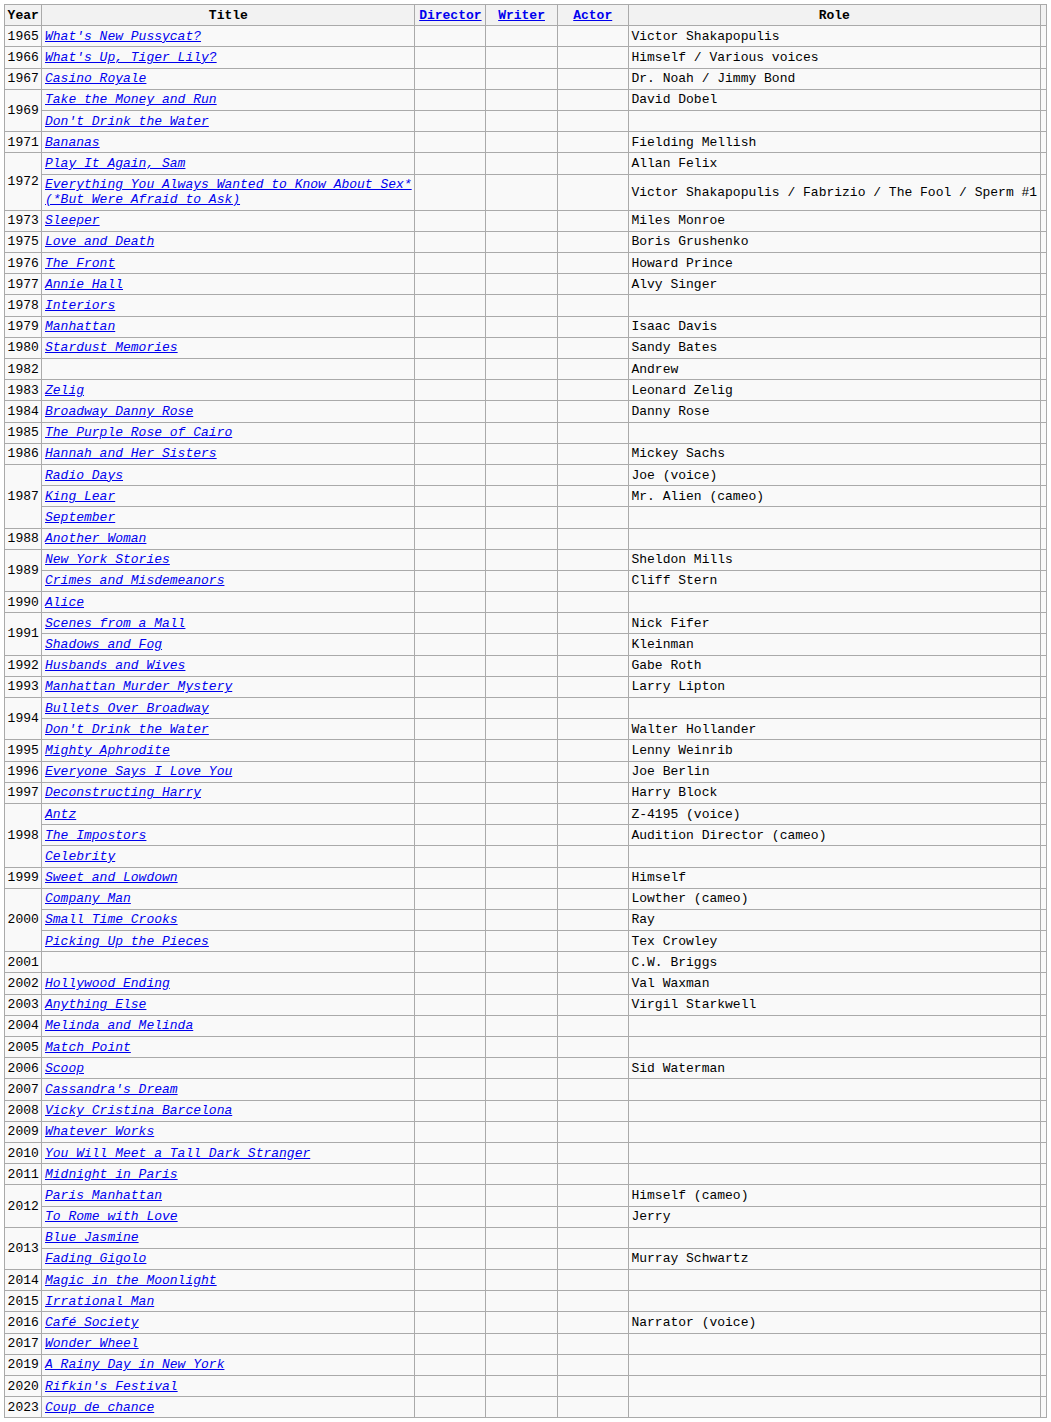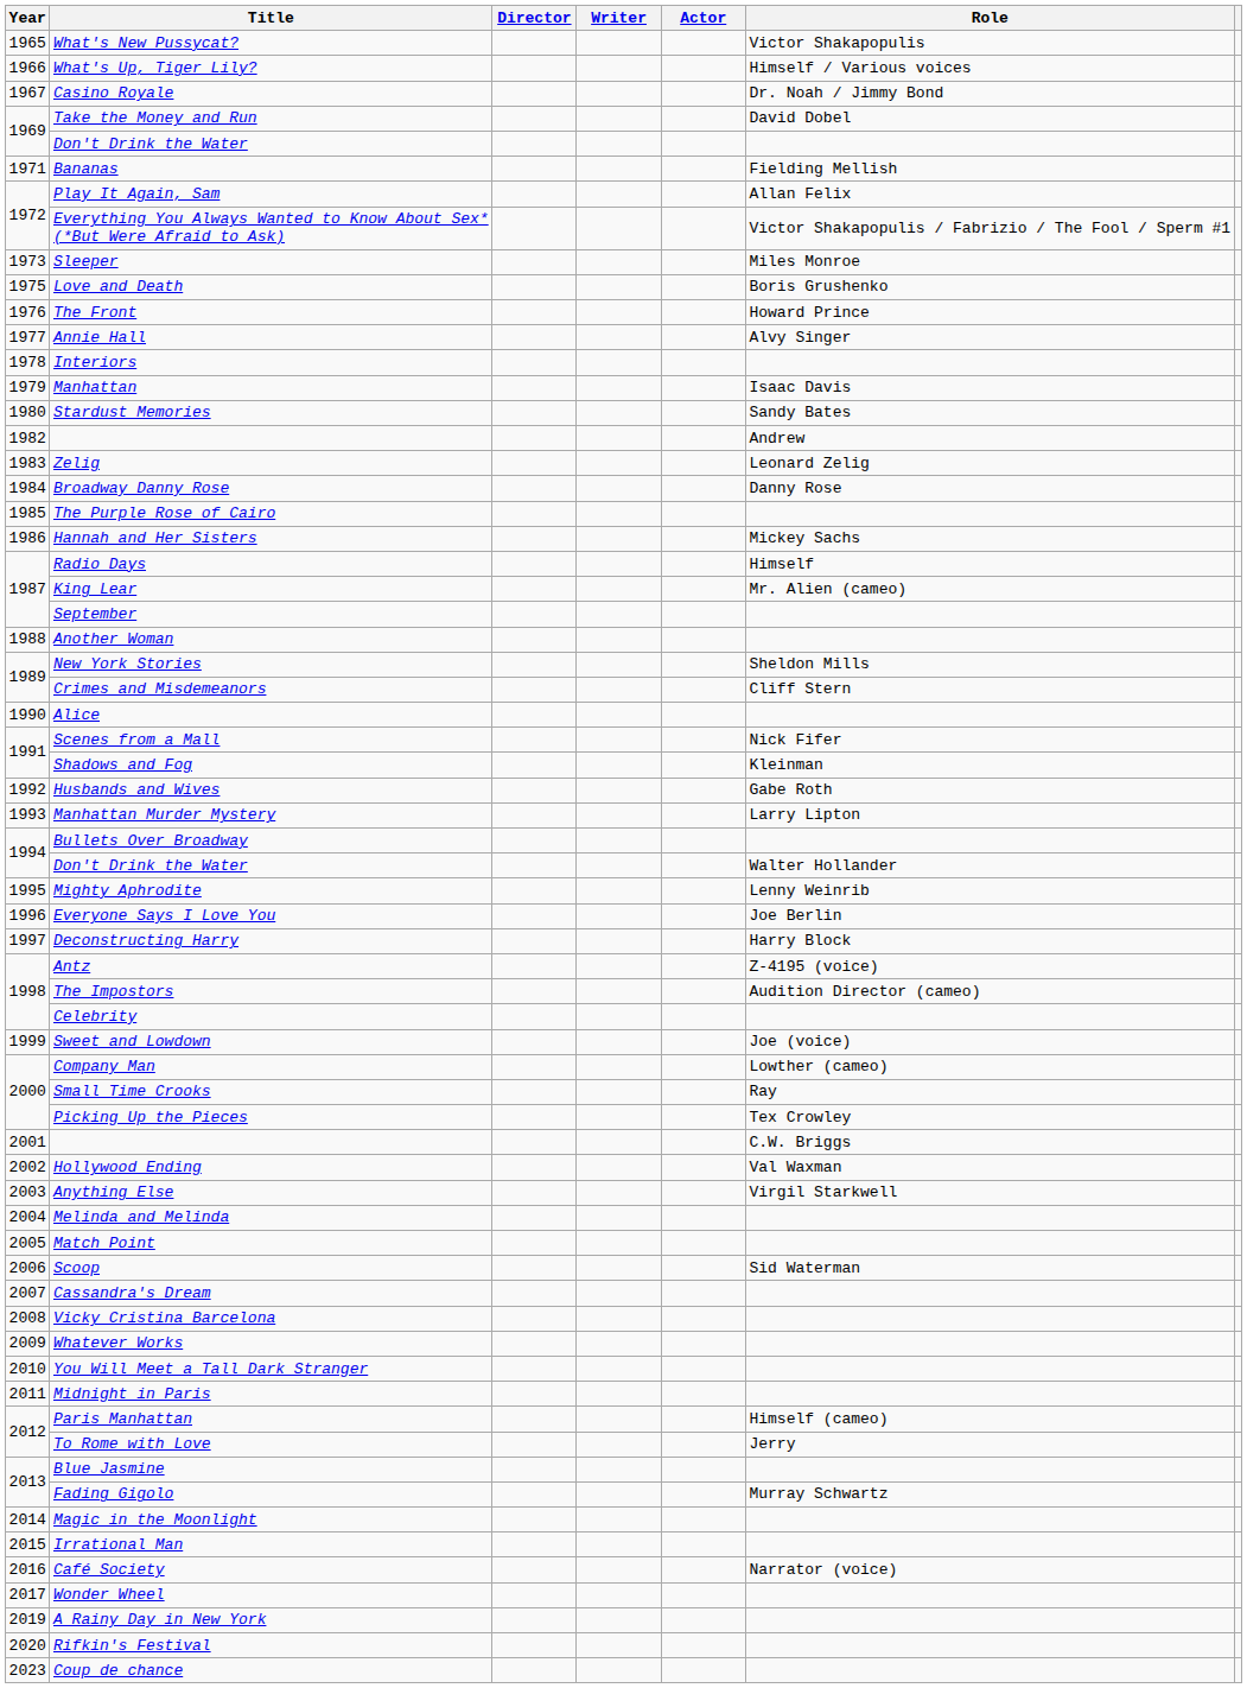 <table class="wikitable sortable">
 <tr>
 <th>Year</th>
 <th>Title</th>
 <th width=65><a href='#'>Director</a></th>
 <th width=65><a href='#'>Writer</a></th>
 <th width=65><a href='#'>Actor</a></th>
 <th>Role</th>
 <th></th>
 </tr>
 <tr>
 <td>1965</td>
 <td><em><a href='#'>What's New Pussycat?</a></em></td>
 <td></td>
 <td></td>
 <td></td>
 <td>Victor Shakapopulis</td>
 <td></td>
 </tr>
 <tr>
 <td>1966</td>
 <td><em><a href='#'>What's Up, Tiger Lily?</a></em></td>
 <td></td>
 <td></td>
 <td></td>
 <td>Himself / Various voices</td>
 <td></td>
 </tr>
 <tr>
 <td>1967</td>
 <td><em><a href='#'>Casino Royale</a></em></td>
 <td></td>
 <td></td>
 <td></td>
 <td>Dr. Noah / Jimmy Bond</td>
 <td></td>
 </tr>
 <tr>
 <td rowspan="2">1969</td>
 <td><em><a href='#'>Take the Money and Run</a></em></td>
 <td></td>
 <td></td>
 <td></td>
 <td>David Dobel</td>
 <td></td>
 </tr>
 <tr>
 <td><em><a href='#'>Don't Drink the Water</a></em></td>
 <td></td>
 <td></td>
 <td></td>
 <td></td>
 <td></td>
 </tr>
 <tr>
 <td>1971</td>
 <td><em><a href='#'>Bananas</a></em></td>
 <td></td>
 <td></td>
 <td></td>
 <td>Fielding Mellish</td>
 <td></td>
 </tr>
 <tr>
 <td rowspan="2">1972</td>
 <td><em><a href='#'>Play It Again, Sam</a></em></td>
 <td></td>
 <td></td>
 <td></td>
 <td>Allan Felix</td>
 <td></td>
 </tr>
 <tr>
 <td><em><a href='#'>Everything You Always Wanted to Know About Sex*<br>(*But Were Afraid to Ask)</a></em></td>
 <td></td>
 <td></td>
 <td></td>
 <td>Victor Shakapopulis / Fabrizio / The Fool / Sperm #1</td>
 <td></td>
 </tr>
 <tr>
 <td>1973</td>
 <td><em><a href='#'>Sleeper</a></em></td>
 <td></td>
 <td></td>
 <td></td>
 <td>Miles Monroe</td>
 <td></td>
 </tr>
 <tr>
 <td>1975</td>
 <td><em><a href='#'>Love and Death</a></em></td>
 <td></td>
 <td></td>
 <td></td>
 <td>Boris Grushenko</td>
 <td></td>
 </tr>
 <tr>
 <td>1976</td>
 <td><em><a href='#'>The Front</a></em></td>
 <td></td>
 <td></td>
 <td></td>
 <td>Howard Prince</td>
 <td></td>
 </tr>
 <tr>
 <td>1977</td>
 <td><em><a href='#'>Annie Hall</a></em></td>
 <td></td>
 <td></td>
 <td></td>
 <td>Alvy Singer</td>
 <td></td>
 </tr>
 <tr>
 <td>1978</td>
 <td><em><a href='#'>Interiors</a></em></td>
 <td></td>
 <td></td>
 <td></td>
 <td></td>
 <td></td>
 </tr>
 <tr>
 <td>1979</td>
 <td><em><a href='#'>Manhattan</a></em></td>
 <td></td>
 <td></td>
 <td></td>
 <td>Isaac Davis</td>
 <td></td>
 </tr>
 <tr>
 <td>1980</td>
 <td><em><a href='#'>Stardust Memories</a></em></td>
 <td></td>
 <td></td>
 <td></td>
 <td>Sandy Bates</td>
 <td></td>
 </tr>
 <tr>
 <td>1982</td>
 <td><em></em></td>
 <td></td>
 <td></td>
 <td></td>
 <td>Andrew</td>
 <td></td>
 </tr>
 <tr>
 <td>1983</td>
 <td><em><a href='#'>Zelig</a></em></td>
 <td></td>
 <td></td>
 <td></td>
 <td>Leonard Zelig</td>
 <td></td>
 </tr>
 <tr>
 <td>1984</td>
 <td><em><a href='#'>Broadway Danny Rose</a></em></td>
 <td></td>
 <td></td>
 <td></td>
 <td>Danny Rose</td>
 <td></td>
 </tr>
 <tr>
 <td>1985</td>
 <td><em><a href='#'>The Purple Rose of Cairo</a></em></td>
 <td></td>
 <td></td>
 <td></td>
 <td></td>
 <td></td>
 </tr>
 <tr>
 <td>1986</td>
 <td><em><a href='#'>Hannah and Her Sisters</a></em></td>
 <td></td>
 <td></td>
 <td></td>
 <td>Mickey Sachs</td>
 <td></td>
 </tr>
 <tr>
 <td rowspan="3">1987</td>
 <td><em><a href='#'>Radio Days</a></em></td>
 <td></td>
 <td></td>
 <td></td>
-<td>Joe (voice)</td>
+<td>Himself</td>
 <td></td>
 </tr>
 <tr>
 <td><em><a href='#'>King Lear</a></em></td>
 <td></td>
 <td></td>
 <td></td>
 <td>Mr. Alien (cameo)</td>
 <td></td>
 </tr>
 <tr>
 <td><em><a href='#'>September</a></em></td>
 <td></td>
 <td></td>
 <td></td>
 <td></td>
 <td></td>
 </tr>
 <tr>
 <td>1988</td>
 <td><em><a href='#'>Another Woman</a></em></td>
 <td></td>
 <td></td>
 <td></td>
 <td></td>
 <td></td>
 </tr>
 <tr>
 <td rowspan="2">1989</td>
 <td><em><a href='#'>New York Stories</a></em></td>
 <td></td>
 <td></td>
 <td></td>
 <td>Sheldon Mills</td>
 <td></td>
 </tr>
 <tr>
 <td><em><a href='#'>Crimes and Misdemeanors</a></em></td>
 <td></td>
 <td></td>
 <td></td>
 <td>Cliff Stern</td>
 <td></td>
 </tr>
 <tr>
 <td>1990</td>
 <td><em><a href='#'>Alice</a></em></td>
 <td></td>
 <td></td>
 <td></td>
 <td></td>
 <td></td>
 </tr>
 <tr>
 <td rowspan="2">1991</td>
 <td><em><a href='#'>Scenes from a Mall</a></em></td>
 <td></td>
 <td></td>
 <td></td>
 <td>Nick Fifer</td>
 <td></td>
 </tr>
 <tr>
 <td><em><a href='#'>Shadows and Fog</a></em></td>
 <td></td>
 <td></td>
 <td></td>
 <td>Kleinman</td>
 <td></td>
 </tr>
 <tr>
 <td>1992</td>
 <td><em><a href='#'>Husbands and Wives</a></em></td>
 <td></td>
 <td></td>
 <td></td>
 <td>Gabe Roth</td>
 <td></td>
 </tr>
 <tr>
 <td>1993</td>
 <td><em><a href='#'>Manhattan Murder Mystery</a></em></td>
 <td></td>
 <td></td>
 <td></td>
 <td>Larry Lipton</td>
 <td></td>
 </tr>
 <tr>
 <td rowspan="2">1994</td>
 <td><em><a href='#'>Bullets Over Broadway</a></em></td>
 <td></td>
 <td></td>
 <td></td>
 <td></td>
 <td></td>
 </tr>
 <tr>
 <td><em><a href='#'>Don't Drink the Water</a></em></td>
 <td></td>
 <td></td>
 <td></td>
 <td>Walter Hollander</td>
 <td></td>
 </tr>
 <tr>
 <td>1995</td>
 <td><em><a href='#'>Mighty Aphrodite</a></em></td>
 <td></td>
 <td></td>
 <td></td>
 <td>Lenny Weinrib</td>
 <td></td>
 </tr>
 <tr>
 <td>1996</td>
 <td><em><a href='#'>Everyone Says I Love You</a></em></td>
 <td></td>
 <td></td>
 <td></td>
 <td>Joe Berlin</td>
 <td></td>
 </tr>
 <tr>
 <td>1997</td>
 <td><em><a href='#'>Deconstructing Harry</a></em></td>
 <td></td>
 <td></td>
 <td></td>
 <td>Harry Block</td>
 <td></td>
 </tr>
 <tr>
 <td rowspan="3">1998</td>
 <td><em><a href='#'>Antz</a></em></td>
 <td></td>
 <td></td>
 <td></td>
 <td>Z-4195 (voice)</td>
 <td></td>
 </tr>
 <tr>
 <td><em><a href='#'>The Impostors</a></em></td>
 <td></td>
 <td></td>
 <td></td>
 <td>Audition Director (cameo)</td>
 <td></td>
 </tr>
 <tr>
 <td><em><a href='#'>Celebrity</a></em></td>
 <td></td>
 <td></td>
 <td></td>
 <td></td>
 <td></td>
 </tr>
 <tr>
 <td>1999</td>
 <td><em><a href='#'>Sweet and Lowdown</a></em></td>
 <td></td>
 <td></td>
 <td></td>
-<td>Himself</td>
+<td>Joe (voice)</td>
 <td></td>
 </tr>
 <tr>
 <td rowspan="3">2000</td>
 <td><em><a href='#'>Company Man</a></em></td>
 <td></td>
 <td></td>
 <td></td>
 <td>Lowther (cameo)</td>
 </tr>
 <tr>
 <td><em><a href='#'>Small Time Crooks</a></em></td>
 <td></td>
 <td></td>
 <td></td>
 <td>Ray</td>
 <td></td>
 </tr>
 <tr>
 <td><em><a href='#'>Picking Up the Pieces</a></em></td>
 <td></td>
 <td></td>
 <td></td>
 <td>Tex Crowley</td>
 <td></td>
 </tr>
 <tr>
 <td>2001</td>
 <td><em></em></td>
 <td></td>
 <td></td>
 <td></td>
 <td>C.W. Briggs</td>
 <td></td>
 </tr>
 <tr>
 <td>2002</td>
 <td><em><a href='#'>Hollywood Ending</a></em></td>
 <td></td>
 <td></td>
 <td></td>
 <td>Val Waxman</td>
 <td></td>
 </tr>
 <tr>
 <td>2003</td>
 <td><em><a href='#'>Anything Else</a></em></td>
 <td></td>
 <td></td>
 <td></td>
 <td>Virgil Starkwell</td>
 <td></td>
 </tr>
 <tr>
 <td>2004</td>
 <td><em><a href='#'>Melinda and Melinda</a></em></td>
 <td></td>
 <td></td>
 <td></td>
 <td></td>
 <td></td>
 </tr>
 <tr>
 <td>2005</td>
 <td><em><a href='#'>Match Point</a></em></td>
 <td></td>
 <td></td>
 <td></td>
 <td></td>
 <td></td>
 </tr>
 <tr>
 <td>2006</td>
 <td><em><a href='#'>Scoop</a></em></td>
 <td></td>
 <td></td>
 <td></td>
 <td>Sid Waterman</td>
 <td></td>
 </tr>
 <tr>
 <td>2007</td>
 <td><em><a href='#'>Cassandra's Dream</a></em></td>
 <td></td>
 <td></td>
 <td></td>
 <td></td>
 <td></td>
 </tr>
 <tr>
 <td>2008</td>
 <td><em><a href='#'>Vicky Cristina Barcelona</a></em></td>
 <td></td>
 <td></td>
 <td></td>
 <td></td>
 <td></td>
 </tr>
 <tr>
 <td>2009</td>
 <td><em><a href='#'>Whatever Works</a></em></td>
 <td></td>
 <td></td>
 <td></td>
 <td></td>
 <td></td>
 </tr>
 <tr>
 <td>2010</td>
 <td><em><a href='#'>You Will Meet a Tall Dark Stranger</a></em></td>
 <td></td>
 <td></td>
 <td></td>
 <td></td>
 <td></td>
 </tr>
 <tr>
 <td>2011</td>
 <td><em><a href='#'>Midnight in Paris</a></em></td>
 <td></td>
 <td></td>
 <td></td>
 <td></td>
 <td></td>
 </tr>
 <tr>
 <td rowspan="2">2012</td>
 <td><em><a href='#'>Paris Manhattan</a></em></td>
 <td></td>
 <td></td>
 <td></td>
 <td>Himself (cameo)</td>
 <td></td>
 </tr>
 <tr>
 <td><em><a href='#'>To Rome with Love</a></em></td>
 <td></td>
 <td></td>
 <td></td>
 <td>Jerry</td>
 <td></td>
 </tr>
 <tr>
 <td rowspan="2">2013</td>
 <td><em><a href='#'>Blue Jasmine</a></em></td>
 <td></td>
 <td></td>
 <td></td>
 <td></td>
 <td></td>
 </tr>
 <tr>
 <td><em><a href='#'>Fading Gigolo</a></em></td>
 <td></td>
 <td></td>
 <td></td>
 <td>Murray Schwartz</td>
 <td></td>
 </tr>
 <tr>
 <td>2014</td>
 <td><em><a href='#'>Magic in the Moonlight</a></em></td>
 <td></td>
 <td></td>
 <td></td>
 <td></td>
 <td></td>
 </tr>
 <tr>
 <td>2015</td>
 <td><em><a href='#'>Irrational Man</a></em></td>
 <td></td>
 <td></td>
 <td></td>
 <td></td>
 <td></td>
 </tr>
 <tr>
 <td>2016</td>
 <td><em><a href='#'>Café Society</a></em></td>
 <td></td>
 <td></td>
 <td></td>
 <td>Narrator (voice)</td>
 <td></td>
 </tr>
 <tr>
 <td>2017</td>
 <td><em><a href='#'>Wonder Wheel</a></em></td>
 <td></td>
 <td></td>
 <td></td>
 <td></td>
 <td></td>
 </tr>
 <tr>
 <td>2019</td>
 <td><em><a href='#'>A Rainy Day in New York</a></em></td>
 <td></td>
 <td></td>
 <td></td>
 <td></td>
 <td></td>
 </tr>
 <tr>
 <td>2020</td>
 <td><em><a href='#'>Rifkin's Festival</a></em></td>
 <td></td>
 <td></td>
 <td></td>
 <td></td>
 <td></td>
 </tr>
 <tr>
 <td>2023</td>
 <td><em><a href='#'>Coup de chance</a></em></td>
 <td></td>
 <td></td>
 <td></td>
 <td></td>
 <td></td>
 </tr>
 </table>
